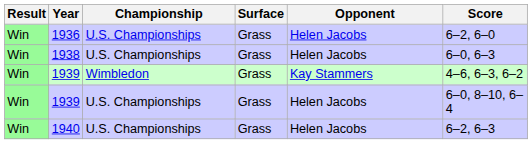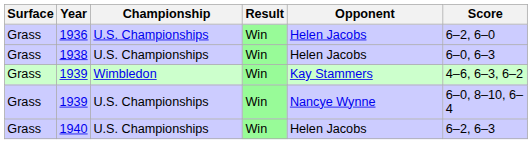 <table class='sortable wikitable'>
 <tr>
-<th>Result</th>
+<th style="width:50px">Surface</th>
 <th>Year</th>
 <th style="width:185px">Championship</th>
-<th style="width:50px">Surface</th>
+<th>Result</th>
 <th style="width:190px">Opponent</th>
 <th style="width:100px" class="unsortable">Score</th>
 </tr>
 <tr style="background:#ccf;">
-<td style="background:#98fb98;">Win</td>
+<td>Grass</td>
 <td><a href='#'>1936</a></td>
 <td><a href='#'>U.S. Championships</a></td>
-<td>Grass</td>
+<td style="background:#98fb98;">Win</td>
 <td> <a href='#'>Helen Jacobs</a></td>
 <td>6–2, 6–0</td>
 </tr>
 <tr style="background:#ccf;">
-<td style="background:#98fb98;">Win</td>
+<td>Grass</td>
 <td><a href='#'>1938</a></td>
 <td>U.S. Championships</td>
-<td>Grass</td>
+<td style="background:#98fb98;">Win</td>
 <td> Helen Jacobs</td>
 <td>6–0, 6–3</td>
 </tr>
 <tr style="background:#cfc;">
-<td style="background:#98fb98;">Win</td>
+<td>Grass</td>
 <td><a href='#'>1939</a></td>
 <td><a href='#'>Wimbledon</a></td>
-<td>Grass</td>
+<td style="background:#98fb98;">Win</td>
 <td> <a href='#'>Kay Stammers</a></td>
 <td>4–6, 6–3, 6–2</td>
 </tr>
 <tr style="background:#ccf;">
-<td style="background:#98fb98;">Win</td>
+<td>Grass</td>
 <td><a href='#'>1939</a></td>
 <td>U.S. Championships</td>
-<td>Grass</td>
-<td> Helen Jacobs</td>
+<td style="background:#98fb98;">Win</td>
+<td> <a href='#'>Nancye Wynne</a></td>
 <td>6–0, 8–10, 6–4</td>
 </tr>
 <tr style="background:#ccf;">
-<td style="background:#98fb98;">Win</td>
+<td>Grass</td>
 <td><a href='#'>1940</a></td>
 <td>U.S. Championships</td>
-<td>Grass</td>
+<td style="background:#98fb98;">Win</td>
 <td> Helen Jacobs</td>
 <td>6–2, 6–3</td>
 </tr>
 </table>
